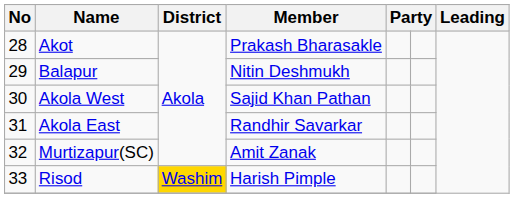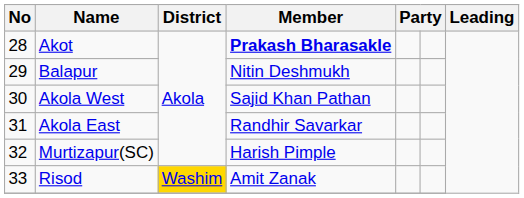 <table class="wikitable">
 <tr>
 <th>No</th>
 <th>Name</th>
 <th>District</th>
 <th>Member</th>
 <th colspan="2">Party</th>
 <th colspan="2">Leading<br></th>
 </tr>
 <tr>
 <td>28</td>
 <td><a href='#'>Akot</a></td>
 <td rowspan="5"><a href='#'>Akola</a></td>
-<td><a href='#'>Prakash Bharasakle</a></td>
+<td><strong><a href='#'>Prakash Bharasakle</a></strong></td>
 <td></td>
 <td></td>
 </tr>
 <tr>
 <td>29</td>
 <td><a href='#'>Balapur</a></td>
 <td><a href='#'>Nitin Deshmukh</a></td>
 <td></td>
 <td></td>
 </tr>
 <tr>
 <td>30</td>
 <td><a href='#'>Akola West</a></td>
 <td><a href='#'>Sajid Khan Pathan</a></td>
 <td></td>
 <td></td>
 </tr>
 <tr>
 <td>31</td>
 <td><a href='#'>Akola East</a></td>
 <td><a href='#'>Randhir Savarkar</a></td>
 <td></td>
 <td></td>
 </tr>
 <tr>
 <td>32</td>
 <td><a href='#'>Murtizapur</a>(SC)</td>
-<td><a href='#'>Amit Zanak</a></td>
+<td><a href='#'>Harish Pimple</a></td>
 <td></td>
 <td></td>
 </tr>
 <tr>
 <td>33</td>
 <td><a href='#'>Risod</a></td>
 <td style="background: gold;"><a href='#'>Washim</a></td>
-<td><a href='#'>Harish Pimple</a></td>
+<td><a href='#'>Amit Zanak</a></td>
 <td></td>
 <td></td>
 </tr>
 <tr>
 </tr>
 </table>
